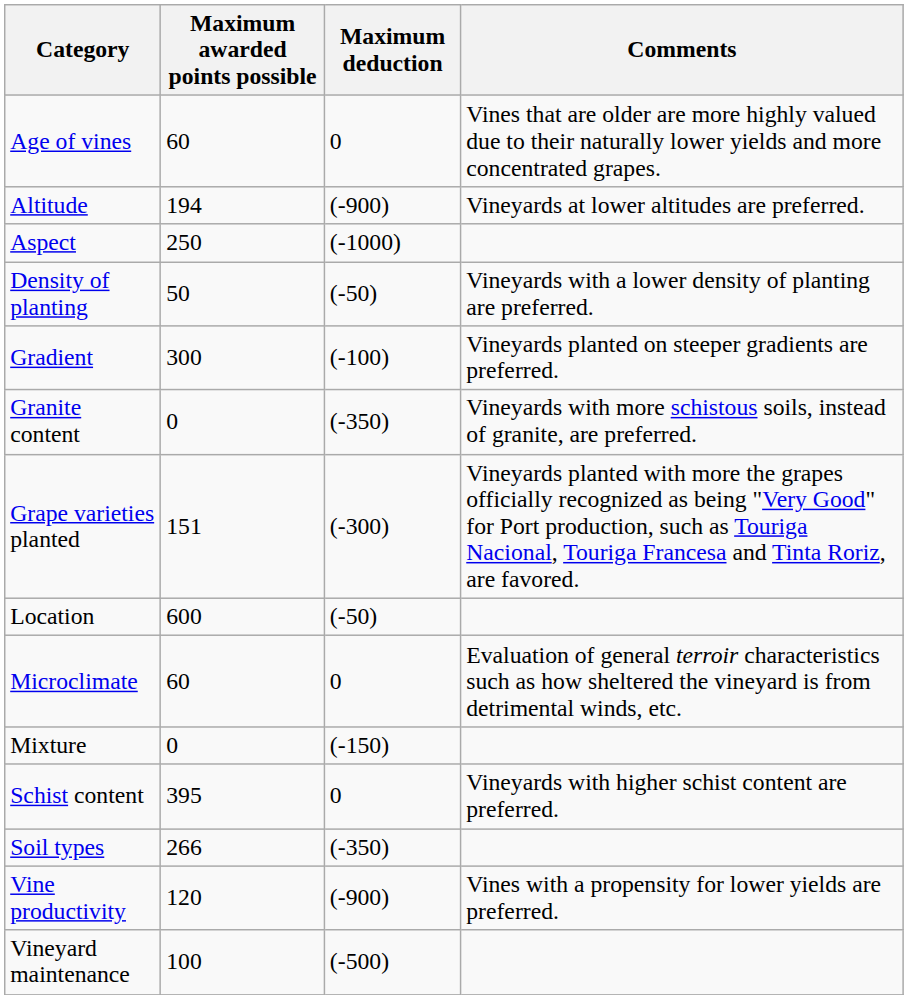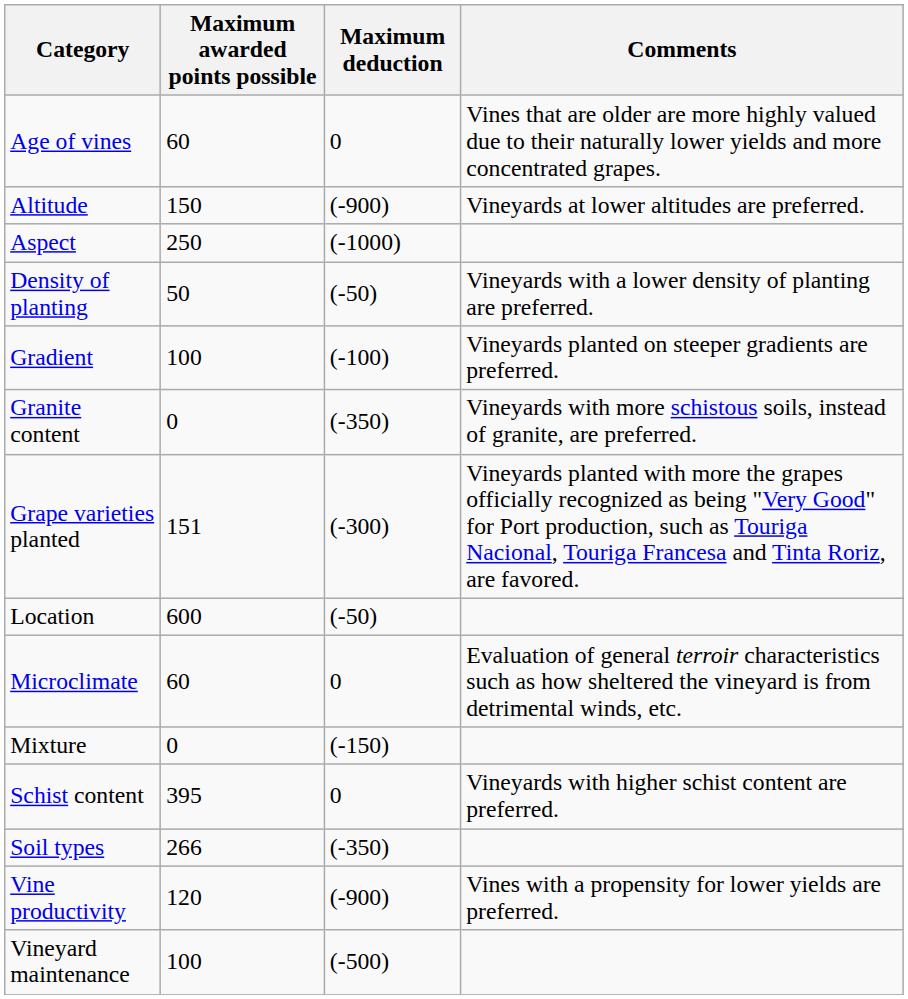 <table class="wikitable sortable">
 <tr>
 <th>Category</th>
 <th>Maximum awarded points possible</th>
 <th>Maximum deduction</th>
 <th>Comments</th>
 </tr>
 <tr>
 <td><a href='#'>Age of vines</a></td>
 <td>60</td>
 <td>0</td>
 <td>Vines that are older are more highly valued due to their naturally lower yields and more concentrated grapes.</td>
 </tr>
 <tr>
 <td><a href='#'>Altitude</a></td>
-<td>194</td>
+<td>150</td>
 <td>(-900)</td>
 <td>Vineyards at lower altitudes are preferred.</td>
 </tr>
 <tr>
 <td><a href='#'>Aspect</a></td>
 <td>250</td>
 <td>(-1000)</td>
 <td></td>
 </tr>
 <tr>
 <td><a href='#'>Density of planting</a></td>
 <td>50</td>
 <td>(-50)</td>
 <td>Vineyards with a lower density of planting are preferred.</td>
 </tr>
 <tr>
 <td><a href='#'>Gradient</a></td>
-<td>300</td>
+<td>100</td>
 <td>(-100)</td>
 <td>Vineyards planted on steeper gradients are preferred.</td>
 </tr>
 <tr>
 <td><a href='#'>Granite</a> content</td>
 <td>0</td>
 <td>(-350)</td>
 <td>Vineyards with more <a href='#'>schistous</a> soils, instead of granite, are preferred.</td>
 </tr>
 <tr>
 <td><a href='#'>Grape varieties</a> planted</td>
 <td>151</td>
 <td>(-300)</td>
 <td>Vineyards planted with more the grapes officially recognized as being "<a href='#'>Very Good</a>" for Port production, such as <a href='#'>Touriga Nacional</a>, <a href='#'>Touriga Francesa</a> and <a href='#'>Tinta Roriz</a>, are favored.</td>
 </tr>
 <tr>
 <td>Location</td>
 <td>600</td>
 <td>(-50)</td>
 <td></td>
 </tr>
 <tr>
 <td><a href='#'>Microclimate</a></td>
 <td>60</td>
 <td>0</td>
 <td>Evaluation of general <em>terroir</em> characteristics such as how sheltered the vineyard is from detrimental winds, etc.</td>
 </tr>
 <tr>
 <td>Mixture</td>
 <td>0</td>
 <td>(-150)</td>
 <td></td>
 </tr>
 <tr>
 <td><a href='#'>Schist</a> content</td>
 <td>395</td>
 <td>0</td>
 <td>Vineyards with higher schist content are preferred.</td>
 </tr>
 <tr>
 <td><a href='#'>Soil types</a></td>
 <td>266</td>
 <td>(-350)</td>
 <td></td>
 </tr>
 <tr>
 <td><a href='#'>Vine productivity</a></td>
 <td>120</td>
 <td>(-900)</td>
 <td>Vines with a propensity for lower yields are preferred.</td>
 </tr>
 <tr>
 <td>Vineyard maintenance</td>
 <td>100</td>
 <td>(-500)</td>
 <td></td>
 </tr>
 </table>
